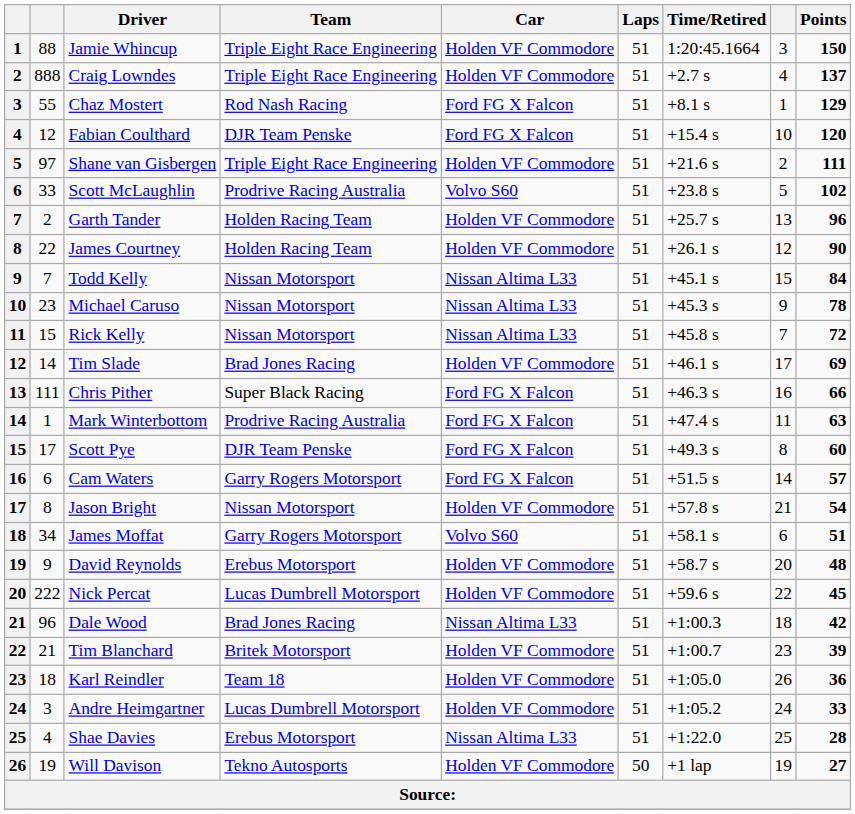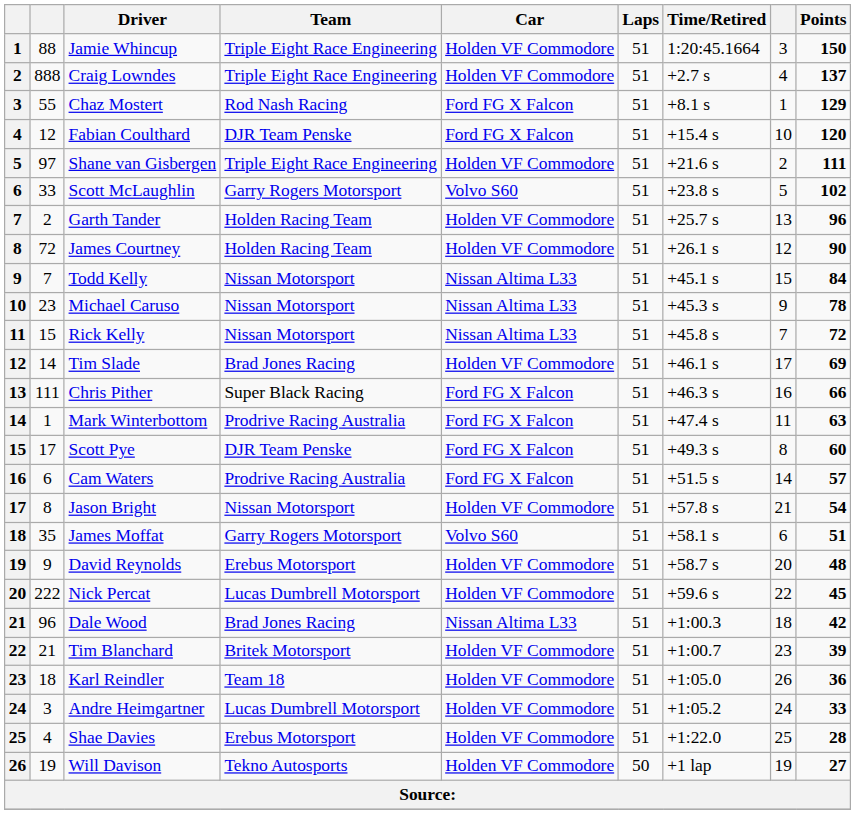 <table class="wikitable" style="font-size: 90%">
 <tr>
 <th></th>
 <th></th>
 <th>Driver</th>
 <th>Team</th>
 <th>Car</th>
 <th>Laps</th>
 <th>Time/Retired</th>
 <th></th>
 <th>Points</th>
 </tr>
 <tr>
 <th>1</th>
 <td align="center">88</td>
 <td> <a href='#'>Jamie Whincup</a></td>
 <td><a href='#'>Triple Eight Race Engineering</a></td>
 <td><a href='#'>Holden VF Commodore</a></td>
 <td align="center">51</td>
 <td>1:20:45.1664</td>
 <td align="center">3</td>
 <td align="right"><strong>150</strong></td>
 </tr>
 <tr>
 <th>2</th>
 <td align="center">888</td>
 <td> <a href='#'>Craig Lowndes</a></td>
 <td><a href='#'>Triple Eight Race Engineering</a></td>
 <td><a href='#'>Holden VF Commodore</a></td>
 <td align="center">51</td>
 <td>+2.7 s</td>
 <td align="center">4</td>
 <td align="right"><strong>137</strong></td>
 </tr>
 <tr>
 <th>3</th>
 <td align="center">55</td>
 <td> <a href='#'>Chaz Mostert</a></td>
 <td><a href='#'>Rod Nash Racing</a></td>
 <td><a href='#'>Ford FG X Falcon</a></td>
 <td align="center">51</td>
 <td>+8.1 s</td>
 <td align="center">1</td>
 <td align="right"><strong>129</strong></td>
 </tr>
 <tr>
 <th>4</th>
 <td align="center">12</td>
 <td> <a href='#'>Fabian Coulthard</a></td>
 <td><a href='#'>DJR Team Penske</a></td>
 <td><a href='#'>Ford FG X Falcon</a></td>
 <td align="center">51</td>
 <td>+15.4 s</td>
 <td align="center">10</td>
 <td align="right"><strong>120</strong></td>
 </tr>
 <tr>
 <th>5</th>
 <td align="center">97</td>
 <td> <a href='#'>Shane van Gisbergen</a></td>
 <td><a href='#'>Triple Eight Race Engineering</a></td>
 <td><a href='#'>Holden VF Commodore</a></td>
 <td align="center">51</td>
 <td>+21.6 s</td>
 <td align="center">2</td>
 <td align="right"><strong>111</strong></td>
 </tr>
 <tr>
 <th>6</th>
 <td align="center">33</td>
 <td> <a href='#'>Scott McLaughlin</a></td>
-<td><a href='#'>Prodrive Racing Australia</a></td>
+<td><a href='#'>Garry Rogers Motorsport</a></td>
 <td><a href='#'>Volvo S60</a></td>
 <td align="center">51</td>
 <td>+23.8 s</td>
 <td align="center">5</td>
 <td align="right"><strong>102</strong></td>
 </tr>
 <tr>
 <th>7</th>
 <td align="center">2</td>
 <td> <a href='#'>Garth Tander</a></td>
 <td><a href='#'>Holden Racing Team</a></td>
 <td><a href='#'>Holden VF Commodore</a></td>
 <td align="center">51</td>
 <td>+25.7 s</td>
 <td align="center">13</td>
 <td align="right"><strong>96</strong></td>
 </tr>
 <tr>
 <th>8</th>
-<td align="center">22</td>
+<td align="center">72</td>
 <td> <a href='#'>James Courtney</a></td>
 <td><a href='#'>Holden Racing Team</a></td>
 <td><a href='#'>Holden VF Commodore</a></td>
 <td align="center">51</td>
 <td>+26.1 s</td>
 <td align="center">12</td>
 <td align="right"><strong>90</strong></td>
 </tr>
 <tr>
 <th>9</th>
 <td align="center">7</td>
 <td> <a href='#'>Todd Kelly</a></td>
 <td><a href='#'>Nissan Motorsport</a></td>
 <td><a href='#'>Nissan Altima L33</a></td>
 <td align="center">51</td>
 <td>+45.1 s</td>
 <td align="center">15</td>
 <td align="right"><strong>84</strong></td>
 </tr>
 <tr>
 <th>10</th>
 <td align="center">23</td>
 <td> <a href='#'>Michael Caruso</a></td>
 <td><a href='#'>Nissan Motorsport</a></td>
 <td><a href='#'>Nissan Altima L33</a></td>
 <td align="center">51</td>
 <td>+45.3 s</td>
 <td align="center">9</td>
 <td align="right"><strong>78</strong></td>
 </tr>
 <tr>
 <th>11</th>
 <td align="center">15</td>
 <td> <a href='#'>Rick Kelly</a></td>
 <td><a href='#'>Nissan Motorsport</a></td>
 <td><a href='#'>Nissan Altima L33</a></td>
 <td align="center">51</td>
 <td>+45.8 s</td>
 <td align="center">7</td>
 <td align="right"><strong>72</strong></td>
 </tr>
 <tr>
 <th>12</th>
 <td align="center">14</td>
 <td> <a href='#'>Tim Slade</a></td>
 <td><a href='#'>Brad Jones Racing</a></td>
 <td><a href='#'>Holden VF Commodore</a></td>
 <td align="center">51</td>
 <td>+46.1 s</td>
 <td align="center">17</td>
 <td align="right"><strong>69</strong></td>
 </tr>
 <tr>
 <th>13</th>
 <td align="center">111</td>
 <td> <a href='#'>Chris Pither</a></td>
 <td>Super Black Racing</td>
 <td><a href='#'>Ford FG X Falcon</a></td>
 <td align="center">51</td>
 <td>+46.3 s</td>
 <td align="center">16</td>
 <td align="right"><strong>66</strong></td>
 </tr>
 <tr>
 <th>14</th>
 <td align="center">1</td>
 <td> <a href='#'>Mark Winterbottom</a></td>
 <td><a href='#'>Prodrive Racing Australia</a></td>
 <td><a href='#'>Ford FG X Falcon</a></td>
 <td align="center">51</td>
 <td>+47.4 s</td>
 <td align="center">11</td>
 <td align="right"><strong>63</strong></td>
 </tr>
 <tr>
 <th>15</th>
 <td align="center">17</td>
 <td> <a href='#'>Scott Pye</a></td>
 <td><a href='#'>DJR Team Penske</a></td>
 <td><a href='#'>Ford FG X Falcon</a></td>
 <td align="center">51</td>
 <td>+49.3 s</td>
 <td align="center">8</td>
 <td align="right"><strong>60</strong></td>
 </tr>
 <tr>
 <th>16</th>
 <td align="center">6</td>
 <td> <a href='#'>Cam Waters</a></td>
-<td><a href='#'>Garry Rogers Motorsport</a></td>
+<td><a href='#'>Prodrive Racing Australia</a></td>
 <td><a href='#'>Ford FG X Falcon</a></td>
 <td align="center">51</td>
 <td>+51.5 s</td>
 <td align="center">14</td>
 <td align="right"><strong>57</strong></td>
 </tr>
 <tr>
 <th>17</th>
 <td align="center">8</td>
 <td> <a href='#'>Jason Bright</a></td>
 <td><a href='#'>Nissan Motorsport</a></td>
 <td><a href='#'>Holden VF Commodore</a></td>
 <td align="center">51</td>
 <td>+57.8 s</td>
 <td align="center">21</td>
 <td align="right"><strong>54</strong></td>
 </tr>
 <tr>
 <th>18</th>
-<td align="center">34</td>
+<td align="center">35</td>
 <td> <a href='#'>James Moffat</a></td>
 <td><a href='#'>Garry Rogers Motorsport</a></td>
 <td><a href='#'>Volvo S60</a></td>
 <td align="center">51</td>
 <td>+58.1 s</td>
 <td align="center">6</td>
 <td align="right"><strong>51</strong></td>
 </tr>
 <tr>
 <th>19</th>
 <td align="center">9</td>
 <td> <a href='#'>David Reynolds</a></td>
 <td><a href='#'>Erebus Motorsport</a></td>
 <td><a href='#'>Holden VF Commodore</a></td>
 <td align="center">51</td>
 <td>+58.7 s</td>
 <td align="center">20</td>
 <td align="right"><strong>48</strong></td>
 </tr>
 <tr>
 <th>20</th>
 <td align="center">222</td>
 <td> <a href='#'>Nick Percat</a></td>
 <td><a href='#'>Lucas Dumbrell Motorsport</a></td>
 <td><a href='#'>Holden VF Commodore</a></td>
 <td align="center">51</td>
 <td>+59.6 s</td>
 <td align="center">22</td>
 <td align="right"><strong>45</strong></td>
 </tr>
 <tr>
 <th>21</th>
 <td align="center">96</td>
 <td> <a href='#'>Dale Wood</a></td>
 <td><a href='#'>Brad Jones Racing</a></td>
 <td><a href='#'>Nissan Altima L33</a></td>
 <td align="center">51</td>
 <td>+1:00.3</td>
 <td align="center">18</td>
 <td align="right"><strong>42</strong></td>
 </tr>
 <tr>
 <th>22</th>
 <td align="center">21</td>
 <td> <a href='#'>Tim Blanchard</a></td>
 <td><a href='#'>Britek Motorsport</a></td>
 <td><a href='#'>Holden VF Commodore</a></td>
 <td align="center">51</td>
 <td>+1:00.7</td>
 <td align="center">23</td>
 <td align="right"><strong>39</strong></td>
 </tr>
 <tr>
 <th>23</th>
 <td align="center">18</td>
 <td> <a href='#'>Karl Reindler</a></td>
 <td><a href='#'>Team 18</a></td>
 <td><a href='#'>Holden VF Commodore</a></td>
 <td align="center">51</td>
 <td>+1:05.0</td>
 <td align="center">26</td>
 <td align="right"><strong>36</strong></td>
 </tr>
 <tr>
 <th>24</th>
 <td align="center">3</td>
 <td> <a href='#'>Andre Heimgartner</a></td>
 <td><a href='#'>Lucas Dumbrell Motorsport</a></td>
 <td><a href='#'>Holden VF Commodore</a></td>
 <td align="center">51</td>
 <td>+1:05.2</td>
 <td align="center">24</td>
 <td align="right"><strong>33</strong></td>
 </tr>
 <tr>
 <th>25</th>
 <td align="center">4</td>
 <td> <a href='#'>Shae Davies</a></td>
 <td><a href='#'>Erebus Motorsport</a></td>
-<td><a href='#'>Nissan Altima L33</a></td>
+<td><a href='#'>Holden VF Commodore</a></td>
 <td align="center">51</td>
 <td>+1:22.0</td>
 <td align="center">25</td>
 <td align="right"><strong>28</strong></td>
 </tr>
 <tr>
 <th>26</th>
 <td align="center">19</td>
 <td> <a href='#'>Will Davison</a></td>
 <td><a href='#'>Tekno Autosports</a></td>
 <td><a href='#'>Holden VF Commodore</a></td>
 <td align="center">50</td>
 <td>+1 lap</td>
 <td align="center">19</td>
 <td align="right"><strong>27</strong></td>
 </tr>
 <tr>
 <th colspan="9">Source:</th>
 </tr>
 <tr>
 </tr>
 </table>
